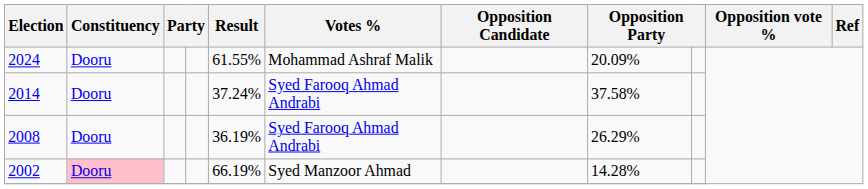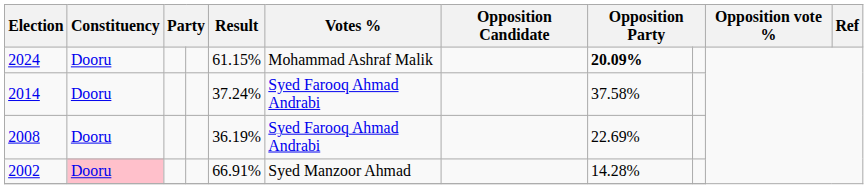 <table class="wikitable sortable">
 <tr>
 <th>Election</th>
 <th>Constituency</th>
 <th colspan="2">Party</th>
 <th>Result</th>
 <th>Votes %</th>
 <th>Opposition Candidate</th>
 <th colspan="2">Opposition Party</th>
 <th>Opposition vote %</th>
 <th>Ref</th>
 </tr>
 <tr>
 <td><a href='#'>2024</a></td>
 <td><a href='#'>Dooru</a></td>
 <td></td>
 <td></td>
-<td>61.55%</td>
+<td>61.15%</td>
 <td>Mohammad Ashraf Malik</td>
 <td></td>
-<td>20.09%</td>
+<td><strong>20.09%</strong></td>
 <td></td>
 </tr>
 <tr>
 <td><a href='#'>2014</a></td>
 <td><a href='#'>Dooru</a></td>
 <td></td>
 <td></td>
 <td>37.24%</td>
 <td><a href='#'>Syed Farooq Ahmad Andrabi</a></td>
 <td></td>
 <td>37.58%</td>
 <td></td>
 </tr>
 <tr>
 <td><a href='#'>2008</a></td>
 <td><a href='#'>Dooru</a></td>
 <td></td>
 <td></td>
 <td>36.19%</td>
 <td><a href='#'>Syed Farooq Ahmad Andrabi</a></td>
 <td></td>
-<td>26.29%</td>
+<td>22.69%</td>
 <td></td>
 </tr>
 <tr>
 <td><a href='#'>2002</a></td>
 <td style="background: pink;"><a href='#'>Dooru</a></td>
 <td></td>
 <td></td>
-<td>66.19%</td>
+<td>66.91%</td>
 <td>Syed Manzoor Ahmad</td>
 <td></td>
 <td>14.28%</td>
 <td></td>
 </tr>
 <tr>
 </tr>
 </table>
